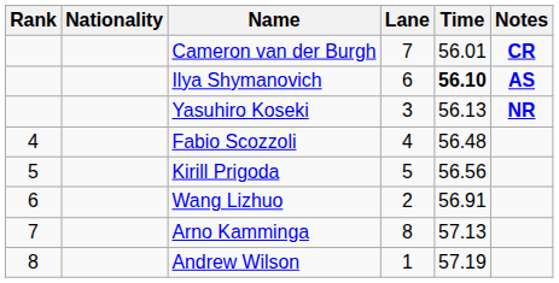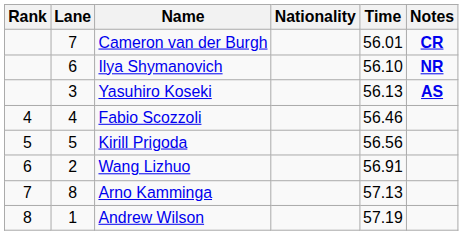 <table class="wikitable sortable" style="text-align:center">
 <tr>
 <th>Rank</th>
+<th>Lane</th>
+<th>Name</th>
 <th>Nationality</th>
-<th>Name</th>
-<th>Lane</th>
 <th>Time</th>
 <th>Notes</th>
 </tr>
 <tr>
 <td></td>
+<td>7</td>
+<td align=left><a href='#'>Cameron van der Burgh</a></td>
 <td align=left></td>
-<td align=left><a href='#'>Cameron van der Burgh</a></td>
-<td>7</td>
 <td>56.01</td>
 <td><strong><a href='#'>CR</a></strong></td>
 </tr>
 <tr>
 <td></td>
+<td>6</td>
+<td align=left><a href='#'>Ilya Shymanovich</a></td>
 <td align=left></td>
-<td align=left><a href='#'>Ilya Shymanovich</a></td>
-<td>6</td>
-<td><strong>56.10</strong></td>
+<td>56.10</td>
+<td><strong><a href='#'>NR</a></strong></td>
+</tr>
+<tr>
+<td></td>
+<td>3</td>
+<td align=left><a href='#'>Yasuhiro Koseki</a></td>
+<td align=left></td>
+<td>56.13</td>
 <td><strong><a href='#'>AS</a></strong></td>
 </tr>
 <tr>
-<td></td>
+<td>4</td>
+<td>4</td>
+<td align=left><a href='#'>Fabio Scozzoli</a></td>
 <td align=left></td>
-<td align=left><a href='#'>Yasuhiro Koseki</a></td>
-<td>3</td>
-<td>56.13</td>
-<td><strong><a href='#'>NR</a></strong></td>
-</tr>
-<tr>
-<td>4</td>
-<td align=left></td>
-<td align=left><a href='#'>Fabio Scozzoli</a></td>
-<td>4</td>
-<td>56.48</td>
+<td>56.46</td>
 <td></td>
 </tr>
 <tr>
 <td>5</td>
+<td>5</td>
+<td align=left><a href='#'>Kirill Prigoda</a></td>
 <td align=left></td>
-<td align=left><a href='#'>Kirill Prigoda</a></td>
-<td>5</td>
 <td>56.56</td>
 <td></td>
 </tr>
 <tr>
 <td>6</td>
+<td>2</td>
+<td align=left><a href='#'>Wang Lizhuo</a></td>
 <td align=left></td>
-<td align=left><a href='#'>Wang Lizhuo</a></td>
-<td>2</td>
 <td>56.91</td>
 <td></td>
 </tr>
 <tr>
 <td>7</td>
+<td>8</td>
+<td align=left><a href='#'>Arno Kamminga</a></td>
 <td align=left></td>
-<td align=left><a href='#'>Arno Kamminga</a></td>
-<td>8</td>
 <td>57.13</td>
 <td></td>
 </tr>
 <tr>
 <td>8</td>
+<td>1</td>
+<td align=left><a href='#'>Andrew Wilson</a></td>
 <td align=left></td>
-<td align=left><a href='#'>Andrew Wilson</a></td>
-<td>1</td>
 <td>57.19</td>
 <td></td>
 </tr>
 </table>
